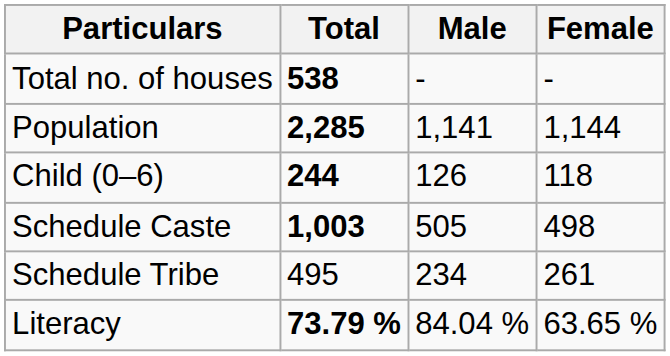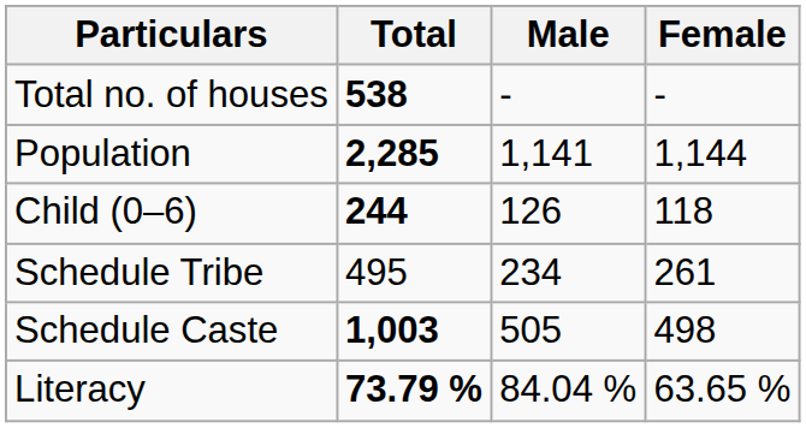 <table class="wikitable">
 <tr>
 <th>Particulars</th>
 <th>Total</th>
 <th>Male</th>
 <th>Female</th>
 </tr>
 <tr>
 <td>Total no. of houses</td>
 <td><strong>538</strong></td>
 <td>-</td>
 <td>-</td>
 </tr>
 <tr>
 <td>Population</td>
 <td><strong>2,285</strong></td>
 <td>1,141</td>
 <td>1,144</td>
 </tr>
 <tr>
 <td>Child (0–6)</td>
 <td><strong>244</strong></td>
 <td>126</td>
 <td>118</td>
 </tr>
 <tr>
+<td>Schedule Tribe</td>
+<td>495</td>
+<td>234</td>
+<td>261</td>
+</tr>
+<tr>
 <td>Schedule Caste</td>
 <td><strong>1,003</strong></td>
 <td>505</td>
 <td>498</td>
-</tr>
-<tr>
-<td>Schedule Tribe</td>
-<td>495</td>
-<td>234</td>
-<td>261</td>
 </tr>
 <tr>
 <td>Literacy</td>
 <td><strong>73.79 %</strong></td>
 <td>84.04 %</td>
 <td>63.65 %</td>
 </tr>
 </table>
